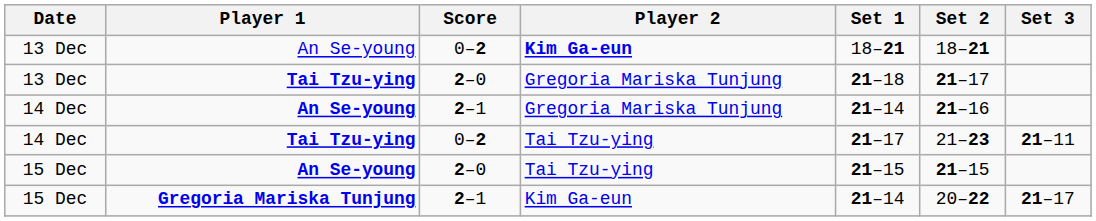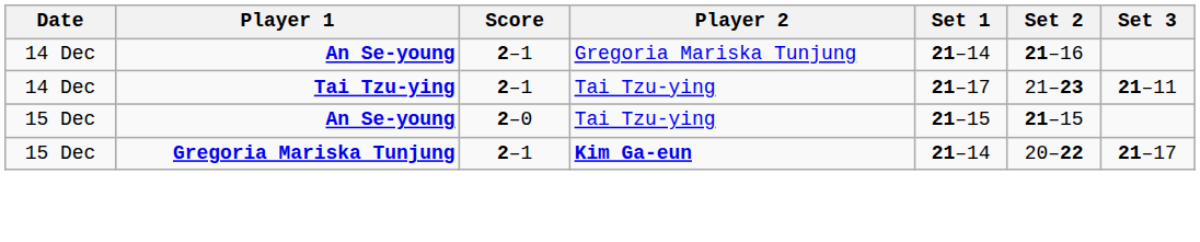 <table class="wikitable" style="text-align: center; font-size:90%">
 <tr>
 <th width="60">Date</th>
 <th width="200">Player 1</th>
 <th width="60">Score</th>
 <th width="200">Player 2</th>
 <th width="50">Set 1</th>
 <th width="50">Set 2</th>
 <th width="50">Set 3</th>
-</tr>
-<tr>
-<td>13 Dec</td>
-<td align="right"><a href='#'>An Se-young</a> </td>
-<td align="center">0–<strong>2</strong></td>
-<td align="left"><strong> <a href='#'>Kim Ga-eun</a></strong></td>
-<td>18–<strong>21</strong></td>
-<td>18–<strong>21</strong></td>
-<td></td>
-</tr>
-<tr>
-<td>13 Dec</td>
-<td align="right"><strong><a href='#'>Tai Tzu-ying</a> </strong></td>
-<td align="center"><strong>2</strong>–0</td>
-<td align="left"> <a href='#'>Gregoria Mariska Tunjung</a></td>
-<td><strong>21</strong>–18</td>
-<td><strong>21</strong>–17</td>
-<td></td>
 </tr>
 <tr>
 <td>14 Dec</td>
 <td align="right"><strong><a href='#'>An Se-young</a> </strong></td>
 <td align="center"><strong>2</strong>–1</td>
 <td align="left"> <a href='#'>Gregoria Mariska Tunjung</a></td>
 <td><strong>21</strong>–14</td>
 <td><strong>21</strong>–16</td>
 <td></td>
 </tr>
 <tr>
 <td>14 Dec</td>
 <td align="right"><strong><a href='#'>Tai Tzu-ying</a> </strong></td>
-<td align="center">0–<strong>2</strong></td>
+<td align="center"><strong>2</strong>–1</td>
 <td align="left"> <a href='#'>Tai Tzu-ying</a></td>
 <td><strong>21</strong>–17</td>
 <td>21–<strong>23</strong></td>
 <td><strong>21</strong>–11</td>
 </tr>
 <tr>
 <td>15 Dec</td>
 <td align="right"><strong><a href='#'>An Se-young</a> </strong></td>
 <td align="center"><strong>2</strong>–0</td>
 <td align="left"> <a href='#'>Tai Tzu-ying</a></td>
 <td><strong>21</strong>–15</td>
 <td><strong>21</strong>–15</td>
 <td></td>
 </tr>
 <tr>
 <td>15 Dec</td>
 <td align="right"><strong><a href='#'>Gregoria Mariska Tunjung</a> </strong></td>
 <td align="center"><strong>2</strong>–1</td>
-<td align="left"> <a href='#'>Kim Ga-eun</a></td>
+<td align="left"><strong> <a href='#'>Kim Ga-eun</a></strong></td>
 <td><strong>21</strong>–14</td>
 <td>20–<strong>22</strong></td>
 <td><strong>21</strong>–17</td>
 </tr>
 </table>
